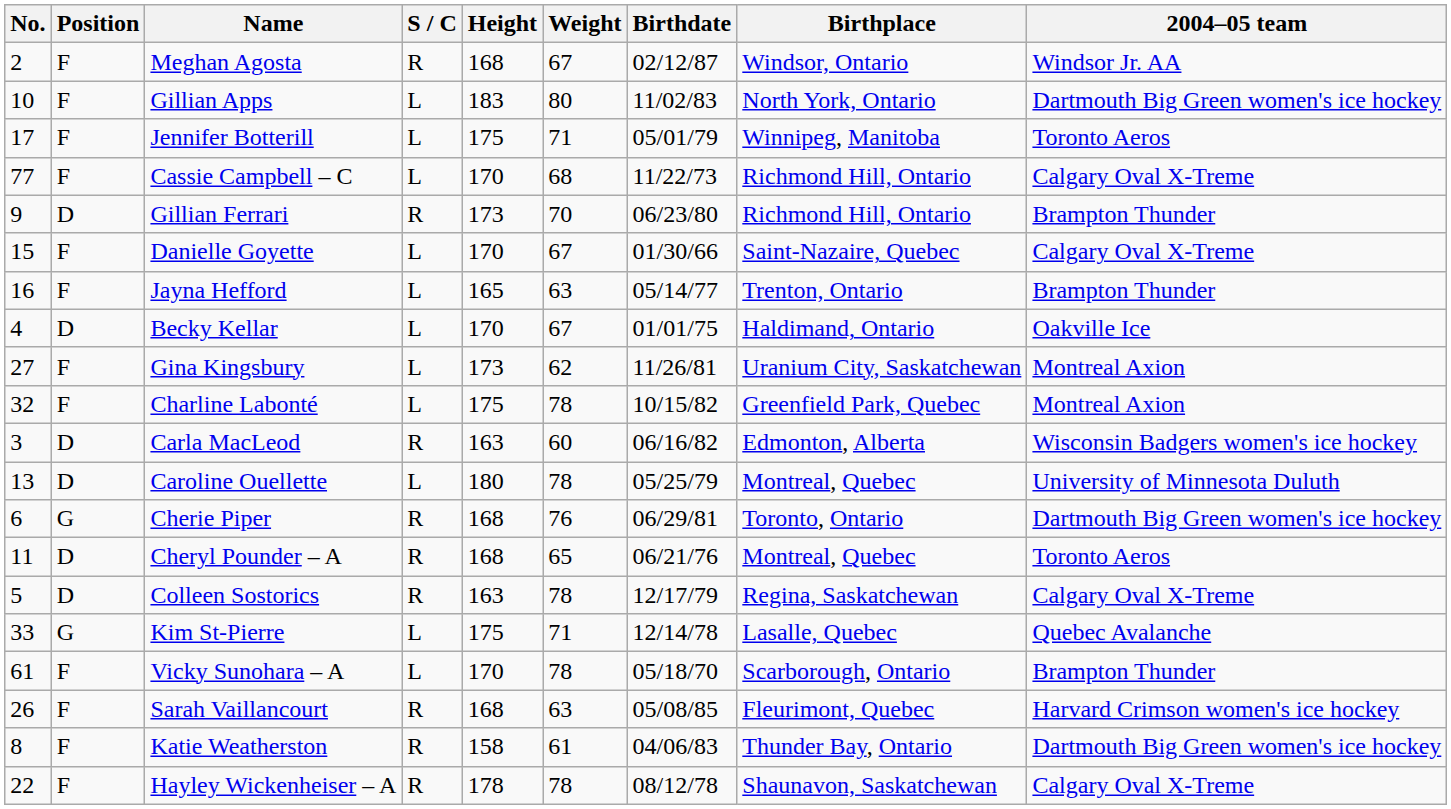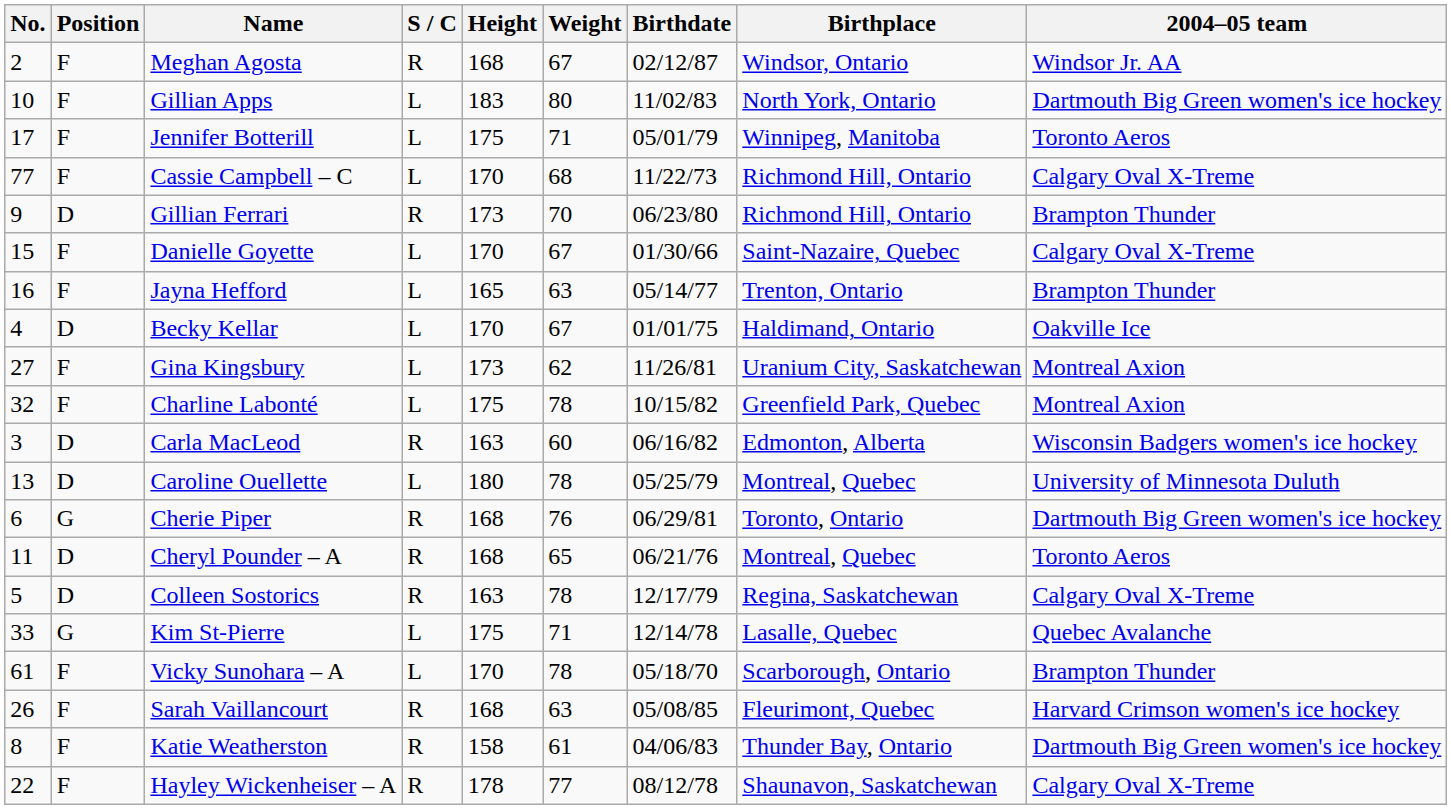 <table class="wikitable">
 <tr>
 <th>No.</th>
 <th>Position</th>
 <th>Name</th>
 <th>S / C</th>
 <th>Height</th>
 <th>Weight</th>
 <th>Birthdate</th>
 <th>Birthplace</th>
 <th>2004–05 team</th>
 </tr>
 <tr>
 <td>2</td>
 <td>F</td>
 <td><a href='#'>Meghan Agosta</a></td>
 <td>R</td>
 <td>168</td>
 <td>67</td>
 <td>02/12/87</td>
 <td><a href='#'>Windsor, Ontario</a></td>
 <td><a href='#'>Windsor Jr. AA</a></td>
 </tr>
 <tr>
 <td>10</td>
 <td>F</td>
 <td><a href='#'>Gillian Apps</a></td>
 <td>L</td>
 <td>183</td>
 <td>80</td>
 <td>11/02/83</td>
 <td><a href='#'>North York, Ontario</a></td>
 <td><a href='#'>Dartmouth Big Green women's ice hockey</a></td>
 </tr>
 <tr>
 <td>17</td>
 <td>F</td>
 <td><a href='#'>Jennifer Botterill</a></td>
 <td>L</td>
 <td>175</td>
 <td>71</td>
 <td>05/01/79</td>
 <td><a href='#'>Winnipeg</a>, <a href='#'>Manitoba</a></td>
 <td><a href='#'>Toronto Aeros</a></td>
 </tr>
 <tr>
 <td>77</td>
 <td>F</td>
 <td><a href='#'>Cassie Campbell</a> – C</td>
 <td>L</td>
 <td>170</td>
 <td>68</td>
 <td>11/22/73</td>
 <td><a href='#'>Richmond Hill, Ontario</a></td>
 <td><a href='#'>Calgary Oval X-Treme</a></td>
 </tr>
 <tr>
 <td>9</td>
 <td>D</td>
 <td><a href='#'>Gillian Ferrari</a></td>
 <td>R</td>
 <td>173</td>
 <td>70</td>
 <td>06/23/80</td>
 <td><a href='#'>Richmond Hill, Ontario</a></td>
 <td><a href='#'>Brampton Thunder</a></td>
 </tr>
 <tr>
 <td>15</td>
 <td>F</td>
 <td><a href='#'>Danielle Goyette</a></td>
 <td>L</td>
 <td>170</td>
 <td>67</td>
 <td>01/30/66</td>
 <td><a href='#'>Saint-Nazaire, Quebec</a></td>
 <td><a href='#'>Calgary Oval X-Treme</a></td>
 </tr>
 <tr>
 <td>16</td>
 <td>F</td>
 <td><a href='#'>Jayna Hefford</a></td>
 <td>L</td>
 <td>165</td>
 <td>63</td>
 <td>05/14/77</td>
 <td><a href='#'>Trenton, Ontario</a></td>
 <td><a href='#'>Brampton Thunder</a></td>
 </tr>
 <tr>
 <td>4</td>
 <td>D</td>
 <td><a href='#'>Becky Kellar</a></td>
 <td>L</td>
 <td>170</td>
 <td>67</td>
 <td>01/01/75</td>
 <td><a href='#'>Haldimand, Ontario</a></td>
 <td><a href='#'>Oakville Ice</a></td>
 </tr>
 <tr>
 <td>27</td>
 <td>F</td>
 <td><a href='#'>Gina Kingsbury</a></td>
 <td>L</td>
 <td>173</td>
 <td>62</td>
 <td>11/26/81</td>
 <td><a href='#'>Uranium City, Saskatchewan</a></td>
 <td><a href='#'>Montreal Axion</a></td>
 </tr>
 <tr>
 <td>32</td>
 <td>F</td>
 <td><a href='#'>Charline Labonté</a></td>
 <td>L</td>
 <td>175</td>
 <td>78</td>
 <td>10/15/82</td>
 <td><a href='#'>Greenfield Park, Quebec</a></td>
 <td><a href='#'>Montreal Axion</a></td>
 </tr>
 <tr>
 <td>3</td>
 <td>D</td>
 <td><a href='#'>Carla MacLeod</a></td>
 <td>R</td>
 <td>163</td>
 <td>60</td>
 <td>06/16/82</td>
 <td><a href='#'>Edmonton</a>, <a href='#'>Alberta</a></td>
 <td><a href='#'>Wisconsin Badgers women's ice hockey</a></td>
 </tr>
 <tr>
 <td>13</td>
 <td>D</td>
 <td><a href='#'>Caroline Ouellette</a></td>
 <td>L</td>
 <td>180</td>
 <td>78</td>
 <td>05/25/79</td>
 <td><a href='#'>Montreal</a>, <a href='#'>Quebec</a></td>
 <td><a href='#'>University of Minnesota Duluth</a></td>
 </tr>
 <tr>
 <td>6</td>
 <td>G</td>
 <td><a href='#'>Cherie Piper</a></td>
 <td>R</td>
 <td>168</td>
 <td>76</td>
 <td>06/29/81</td>
 <td><a href='#'>Toronto</a>, <a href='#'>Ontario</a></td>
 <td><a href='#'>Dartmouth Big Green women's ice hockey</a></td>
 </tr>
 <tr>
 <td>11</td>
 <td>D</td>
 <td><a href='#'>Cheryl Pounder</a> – A</td>
 <td>R</td>
 <td>168</td>
 <td>65</td>
 <td>06/21/76</td>
 <td><a href='#'>Montreal</a>, <a href='#'>Quebec</a></td>
 <td><a href='#'>Toronto Aeros</a></td>
 </tr>
 <tr>
 <td>5</td>
 <td>D</td>
 <td><a href='#'>Colleen Sostorics</a></td>
 <td>R</td>
 <td>163</td>
 <td>78</td>
 <td>12/17/79</td>
 <td><a href='#'>Regina, Saskatchewan</a></td>
 <td><a href='#'>Calgary Oval X-Treme</a></td>
 </tr>
 <tr>
 <td>33</td>
 <td>G</td>
 <td><a href='#'>Kim St-Pierre</a></td>
 <td>L</td>
 <td>175</td>
 <td>71</td>
 <td>12/14/78</td>
 <td><a href='#'>Lasalle, Quebec</a></td>
 <td><a href='#'>Quebec Avalanche</a></td>
 </tr>
 <tr>
 <td>61</td>
 <td>F</td>
 <td><a href='#'>Vicky Sunohara</a> – A</td>
 <td>L</td>
 <td>170</td>
 <td>78</td>
 <td>05/18/70</td>
 <td><a href='#'>Scarborough</a>, <a href='#'>Ontario</a></td>
 <td><a href='#'>Brampton Thunder</a></td>
 </tr>
 <tr>
 <td>26</td>
 <td>F</td>
 <td><a href='#'>Sarah Vaillancourt</a></td>
 <td>R</td>
 <td>168</td>
 <td>63</td>
 <td>05/08/85</td>
 <td><a href='#'>Fleurimont, Quebec</a></td>
 <td><a href='#'>Harvard Crimson women's ice hockey</a></td>
 </tr>
 <tr>
 <td>8</td>
 <td>F</td>
 <td><a href='#'>Katie Weatherston</a></td>
 <td>R</td>
 <td>158</td>
 <td>61</td>
 <td>04/06/83</td>
 <td><a href='#'>Thunder Bay</a>, <a href='#'>Ontario</a></td>
 <td><a href='#'>Dartmouth Big Green women's ice hockey</a></td>
 </tr>
 <tr>
 <td>22</td>
 <td>F</td>
 <td><a href='#'>Hayley Wickenheiser</a> – A</td>
 <td>R</td>
 <td>178</td>
-<td>78</td>
+<td>77</td>
 <td>08/12/78</td>
 <td><a href='#'>Shaunavon, Saskatchewan</a></td>
 <td><a href='#'>Calgary Oval X-Treme</a></td>
 </tr>
 </table>
